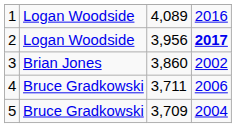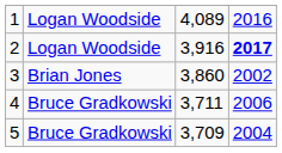 <table class="wikitable">
 <tr>
 </tr>
 <tr>
 <td>1</td>
 <td><a href='#'>Logan Woodside</a></td>
 <td><abbr>4,089</abbr></td>
 <td><a href='#'>2016</a></td>
 </tr>
 <tr>
 <td>2</td>
 <td><a href='#'>Logan Woodside</a></td>
-<td><abbr>3,956</abbr></td>
+<td><abbr>3,916</abbr></td>
 <td><strong><a href='#'>2017</a></strong></td>
 </tr>
 <tr>
 <td>3</td>
 <td><a href='#'>Brian Jones</a></td>
 <td><abbr>3,860</abbr></td>
 <td><a href='#'>2002</a></td>
 </tr>
 <tr>
 <td>4</td>
 <td><a href='#'>Bruce Gradkowski</a></td>
 <td><abbr>3,711</abbr></td>
 <td><a href='#'>2006</a></td>
 </tr>
 <tr>
 <td>5</td>
 <td><a href='#'>Bruce Gradkowski</a></td>
 <td><abbr>3,709</abbr></td>
 <td><a href='#'>2004</a></td>
 </tr>
 </table>
